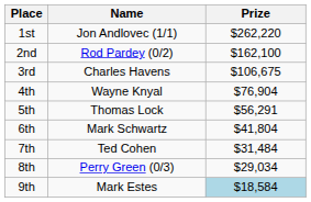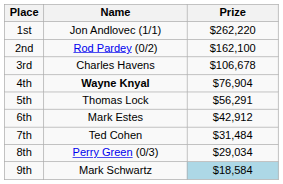 <table class="wikitable">
 <tr>
 <th width="50">Place</th>
 <th width="200">Name</th>
 <th width="125">Prize</th>
 </tr>
 <tr>
 <td align = "center">1st</td>
 <td align = "center">Jon Andlovec (1/1)</td>
 <td align = "center">$262,220</td>
 </tr>
 <tr>
 <td align = "center">2nd</td>
 <td align = "center"><a href='#'>Rod Pardey</a> (0/2)</td>
 <td align = "center">$162,100</td>
 </tr>
 <tr>
 <td align = "center">3rd</td>
 <td align = "center">Charles Havens</td>
-<td align = "center">$106,675</td>
+<td align = "center">$106,678</td>
 </tr>
 <tr>
 <td align = "center">4th</td>
-<td align = "center">Wayne Knyal</td>
+<td align = "center"><strong>Wayne Knyal</strong></td>
 <td align = "center">$76,904</td>
 </tr>
 <tr>
 <td align = "center">5th</td>
 <td align = "center">Thomas Lock</td>
 <td align = "center">$56,291</td>
 </tr>
 <tr>
 <td align = "center">6th</td>
-<td align = "center">Mark Schwartz</td>
-<td align = "center">$41,804</td>
+<td align = "center">Mark Estes</td>
+<td align = "center">$42,912</td>
 </tr>
 <tr>
 <td align = "center">7th</td>
 <td align = "center">Ted Cohen</td>
 <td align = "center">$31,484</td>
 </tr>
 <tr>
 <td align = "center">8th</td>
 <td align = "center"><a href='#'>Perry Green</a> (0/3)</td>
 <td align = "center">$29,034</td>
 </tr>
 <tr>
 <td align = "center">9th</td>
-<td align = "center">Mark Estes</td>
+<td align = "center">Mark Schwartz</td>
 <td align = "center" style="background: lightblue;">$18,584</td>
 </tr>
 </table>
